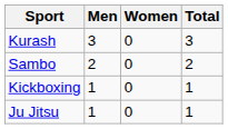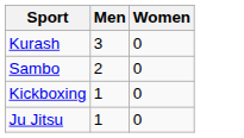 <table class="wikitable sortable">
 <tr>
 <th>Sport</th>
 <th>Men</th>
 <th>Women</th>
-<th>Total</th>
 </tr>
 <tr>
 <td><a href='#'>Kurash</a></td>
 <td>3</td>
 <td>0</td>
-<td>3</td>
 </tr>
 <tr>
 <td><a href='#'>Sambo</a></td>
 <td>2</td>
 <td>0</td>
-<td>2</td>
 </tr>
 <tr>
 <td><a href='#'>Kickboxing</a></td>
 <td>1</td>
 <td>0</td>
-<td>1</td>
 </tr>
 <tr>
 <td><a href='#'>Ju Jitsu</a></td>
 <td>1</td>
 <td>0</td>
-<td>1</td>
 </tr>
 </table>
